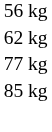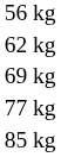 <table>
 <tr>
 <td>56 kg</td>
 <td></td>
 <td></td>
 <td></td>
 </tr>
 <tr>
 <td>62 kg</td>
+<td></td>
+<td></td>
+<td></td>
+</tr>
+<tr>
+<td>69 kg</td>
 <td></td>
 <td></td>
 <td></td>
 </tr>
 <tr>
 <td>77 kg</td>
 <td></td>
 <td></td>
 <td></td>
 </tr>
 <tr>
 <td>85 kg</td>
 <td></td>
 <td></td>
 <td></td>
 </tr>
 </table>
